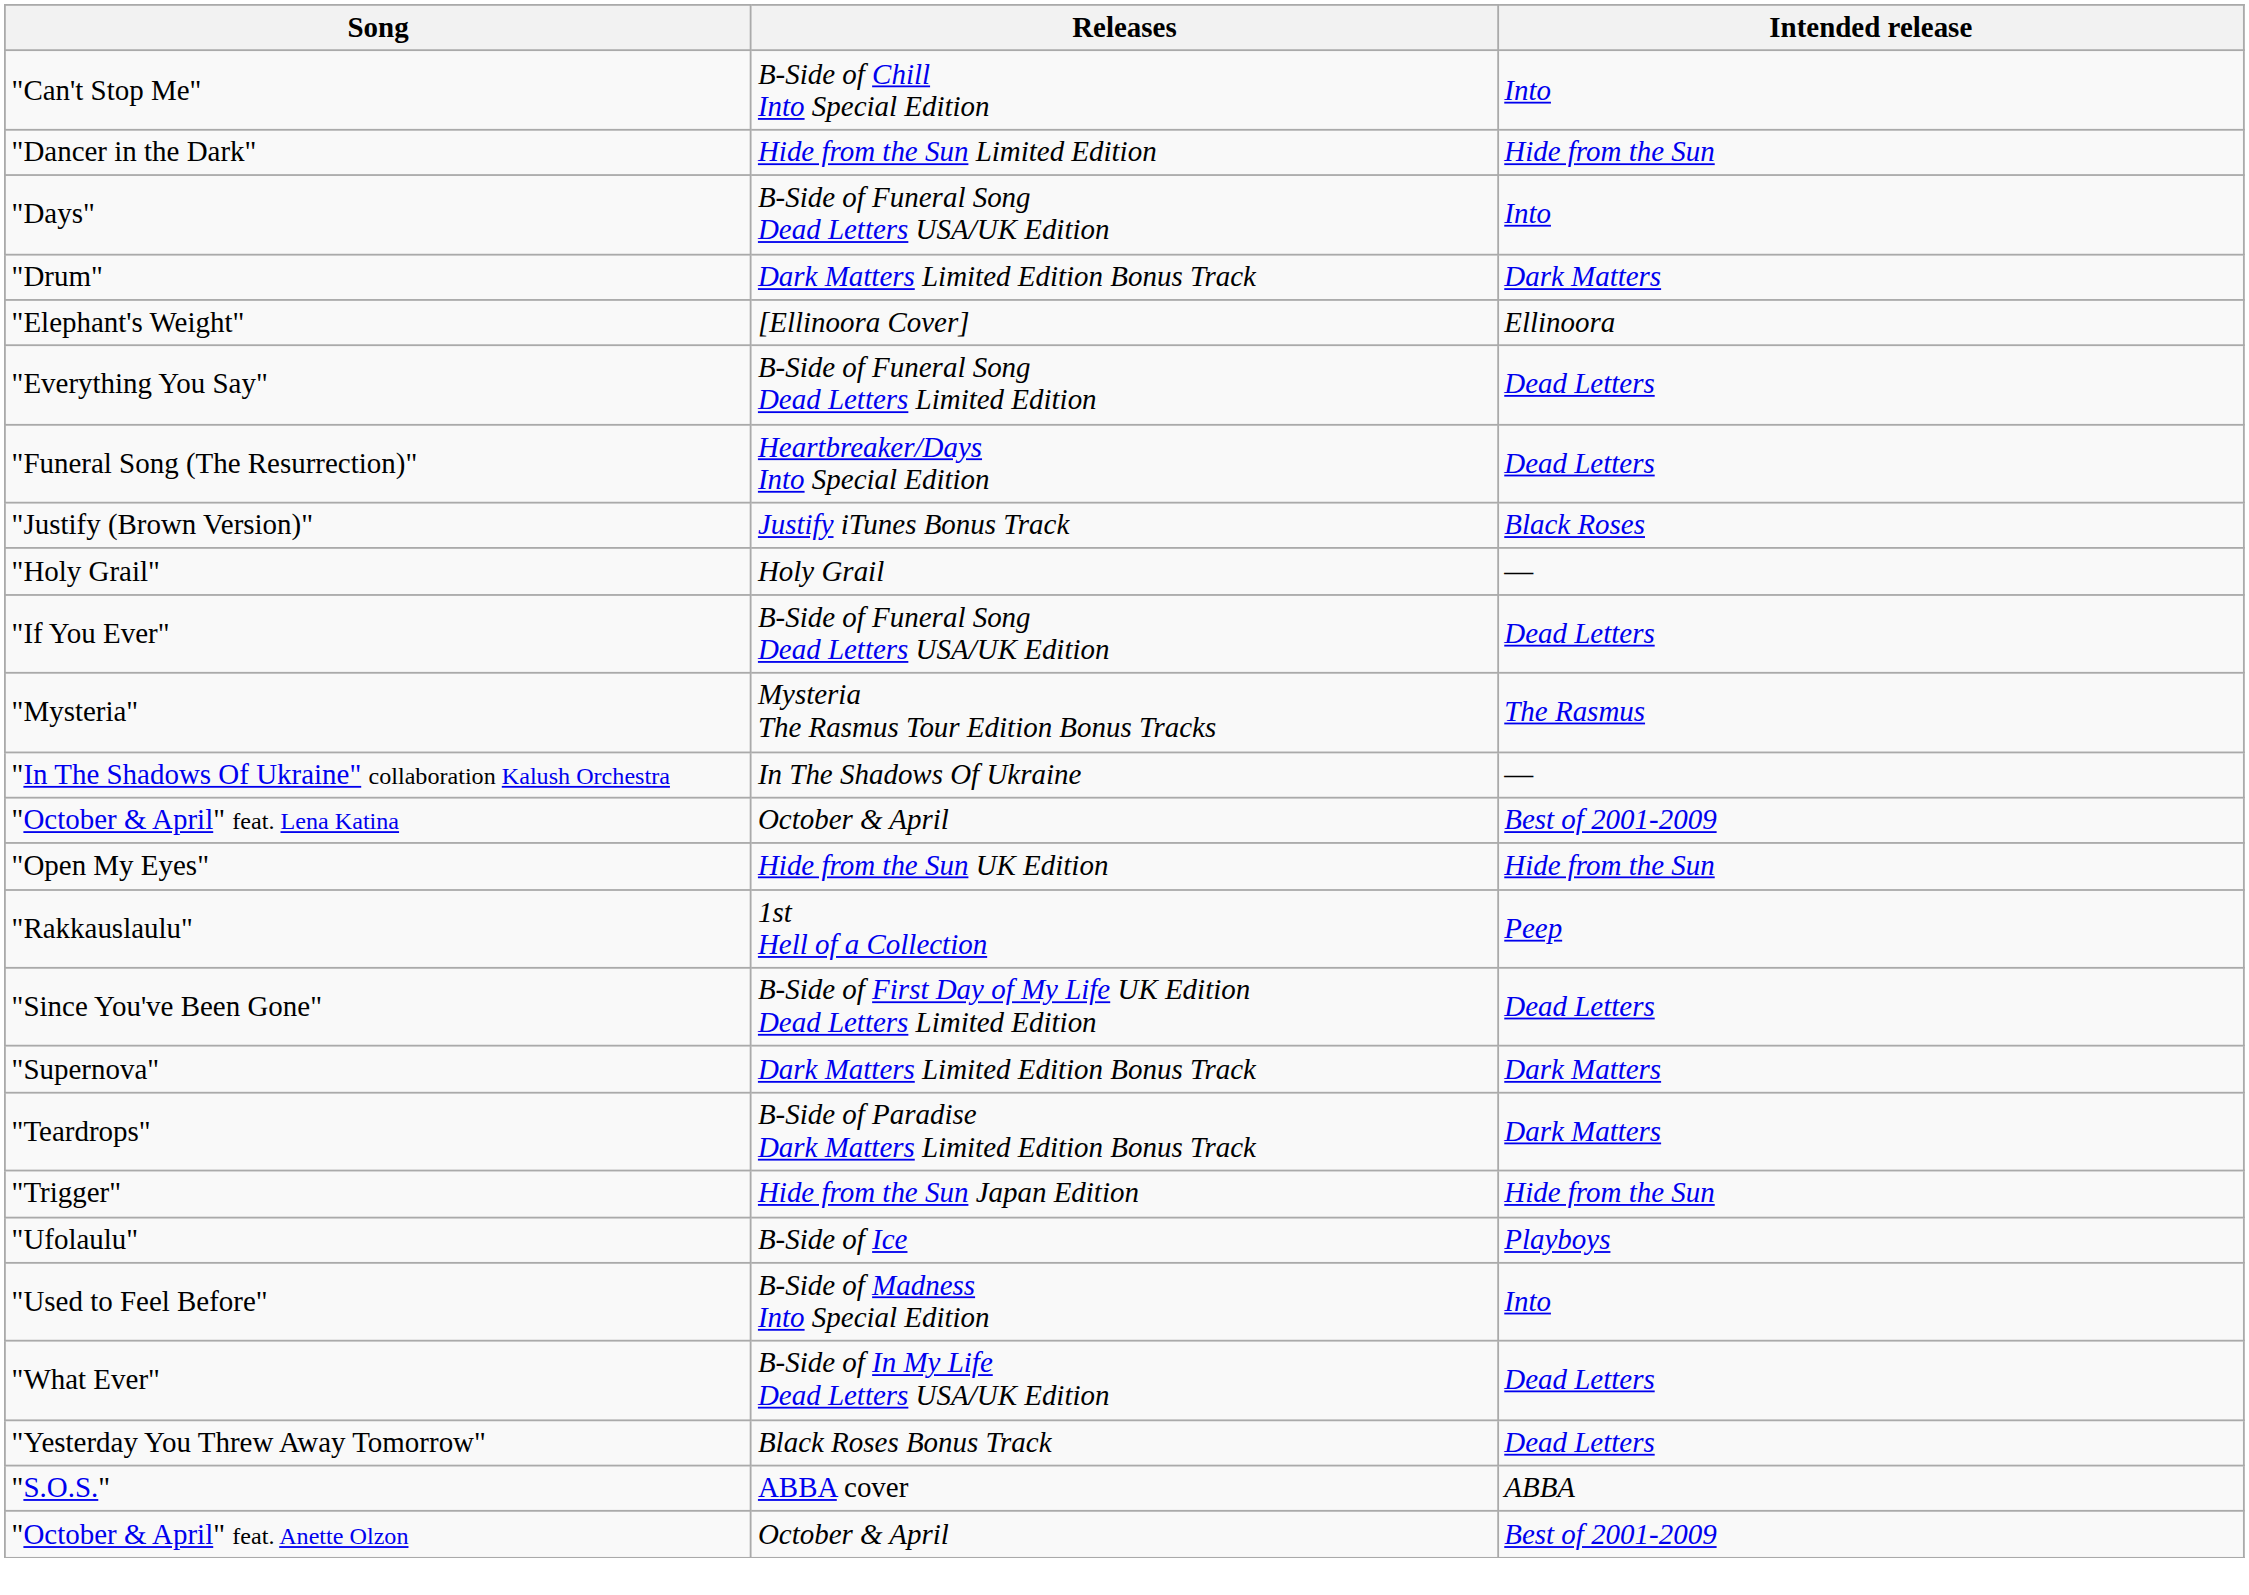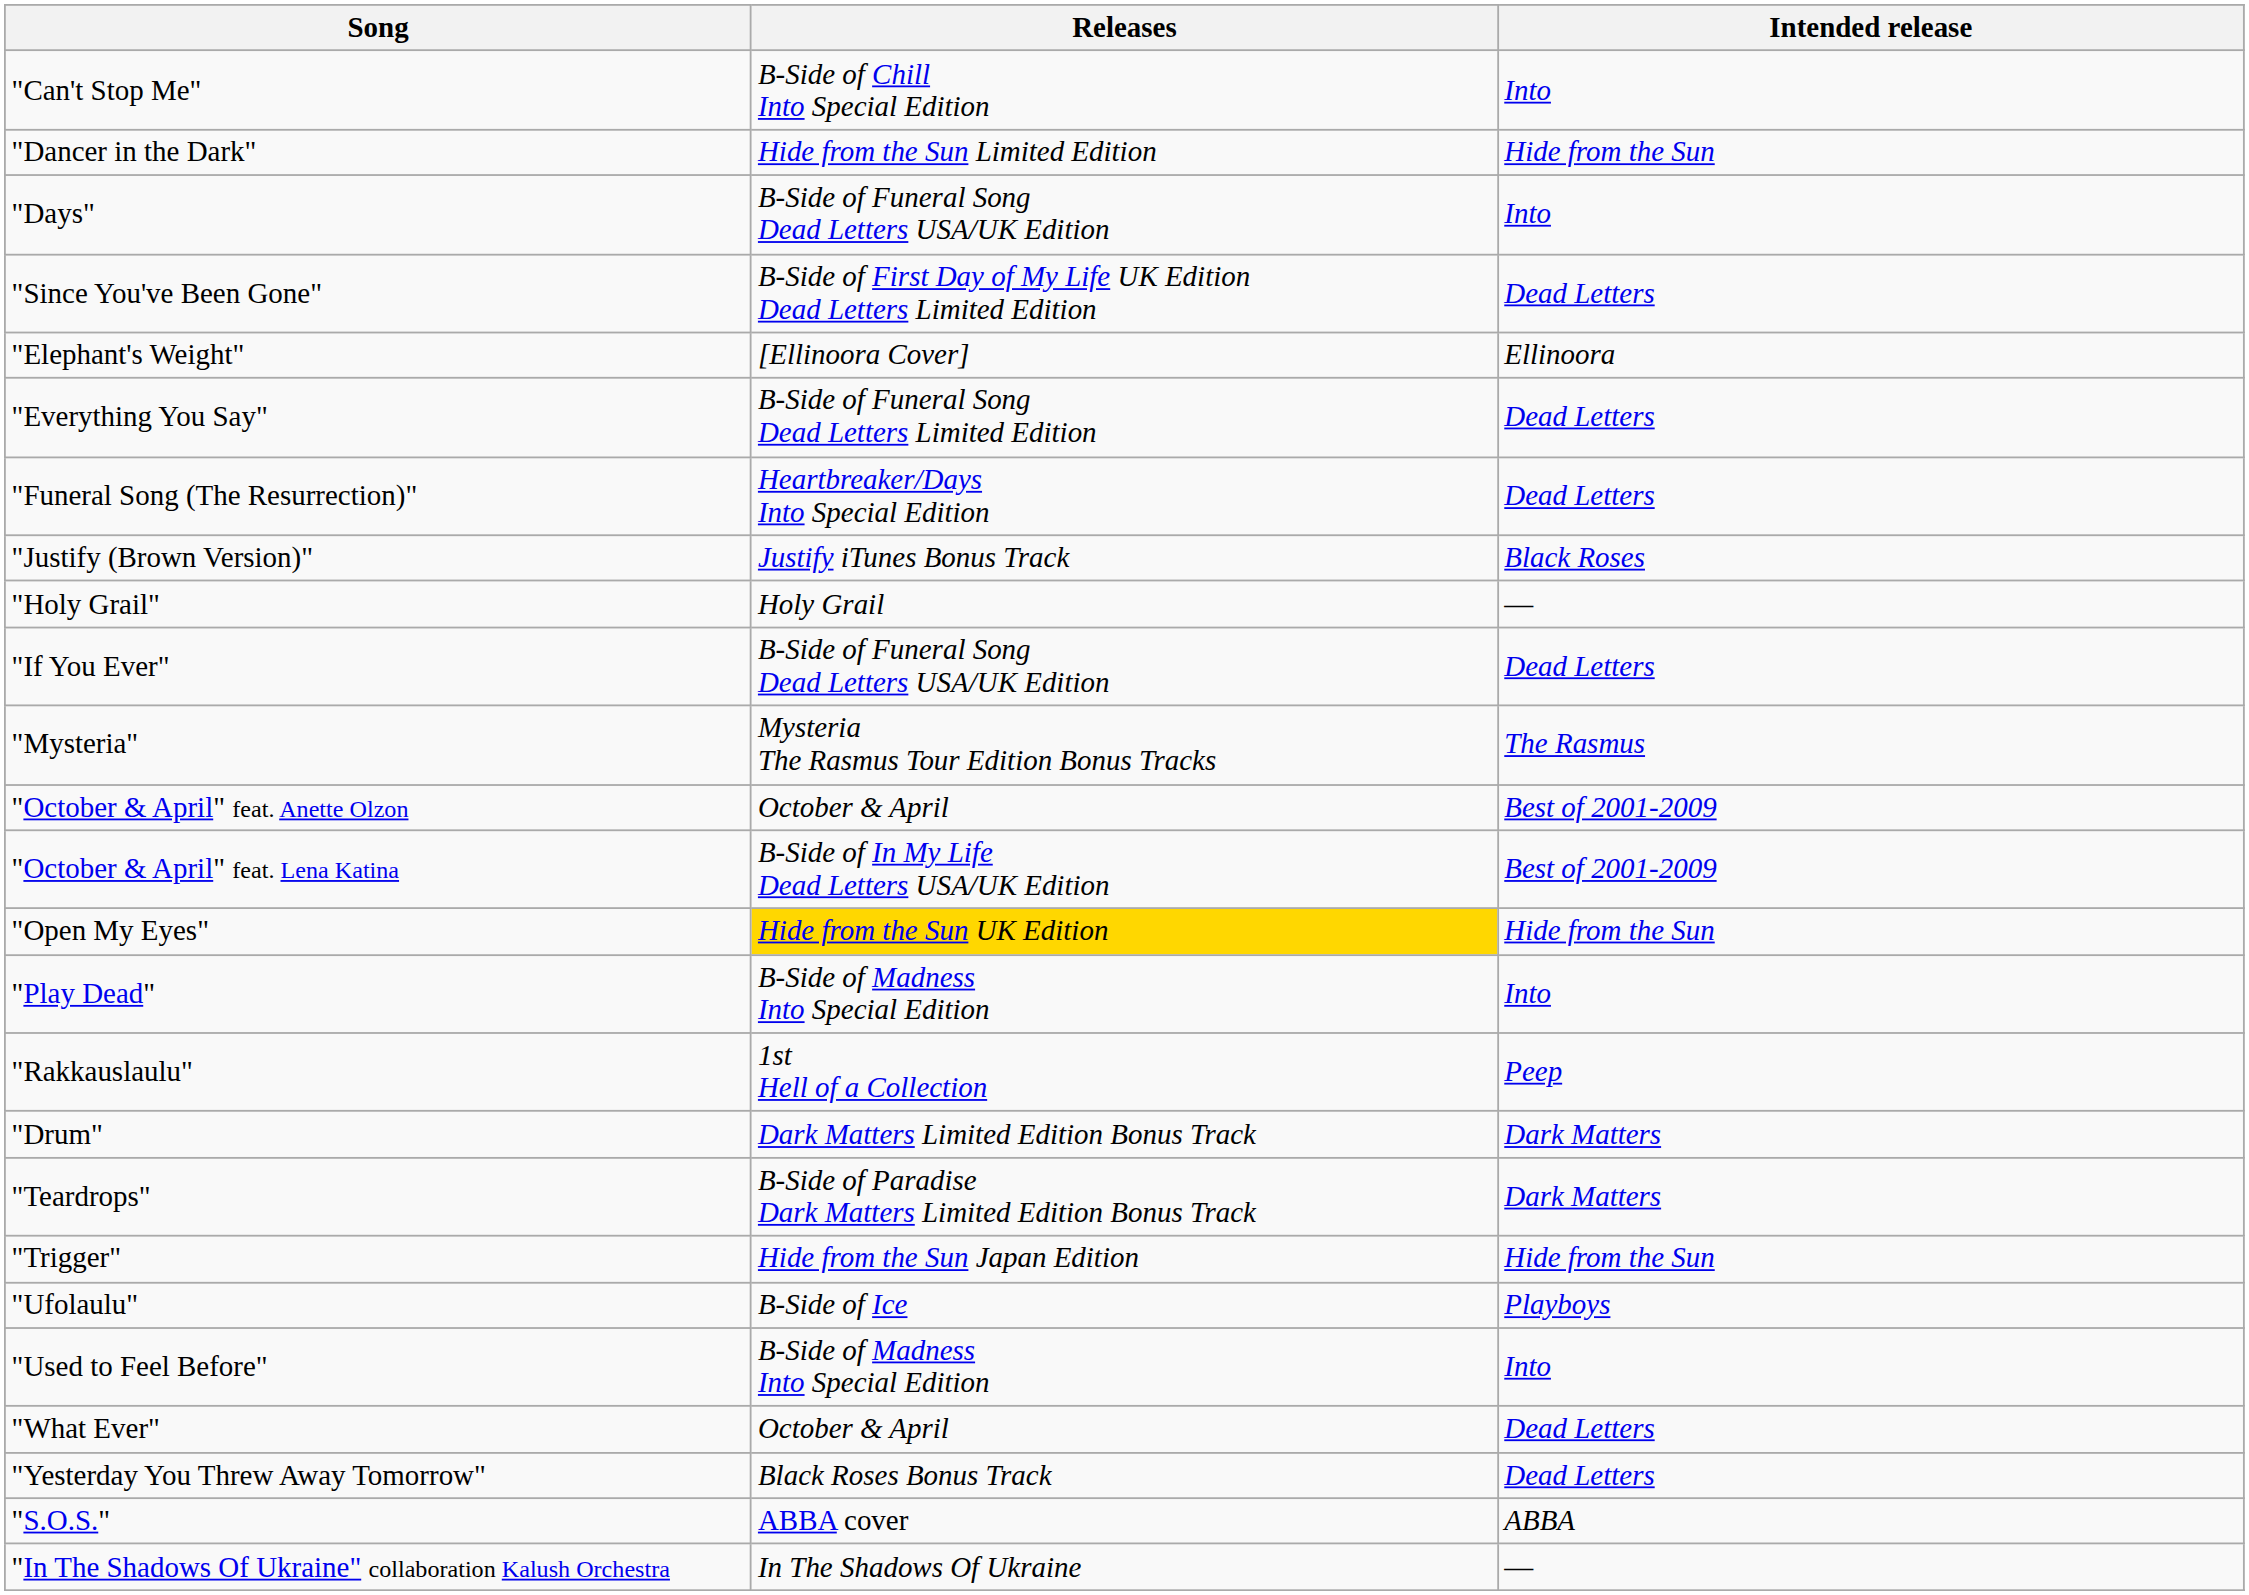 <table class="wikitable sortable">
 <tr>
 <th width=30%>Song</th>
 <th width=30%>Releases</th>
 <th width=30%>Intended release</th>
 </tr>
 <tr>
 <td>"Can't Stop Me"</td>
 <td><em>B-Side of <a href='#'>Chill</a></em><br><em><a href='#'>Into</a> Special Edition</em></td>
 <td><em><a href='#'>Into</a></em></td>
 </tr>
 <tr>
 <td>"Dancer in the Dark"</td>
 <td><em><a href='#'>Hide from the Sun</a> Limited Edition</em></td>
 <td><em><a href='#'>Hide from the Sun</a></em></td>
 </tr>
 <tr>
 <td>"Days"</td>
 <td><em>B-Side of Funeral Song</em><br><em><a href='#'>Dead Letters</a> USA/UK Edition</em></td>
 <td><em><a href='#'>Into</a></em></td>
 </tr>
 <tr>
-<td>"Drum"</td>
-<td><em><a href='#'>Dark Matters</a> Limited Edition Bonus Track</em></td>
-<td><em><a href='#'>Dark Matters</a></em></td>
+<td>"Since You've Been Gone"</td>
+<td><em>B-Side of <a href='#'>First Day of My Life</a> UK Edition</em><br><em><a href='#'>Dead Letters</a> Limited Edition</em></td>
+<td><em><a href='#'>Dead Letters</a></em></td>
 </tr>
 <tr>
 <td>"Elephant's Weight"</td>
 <td><em>[Ellinoora Cover]</em></td>
 <td><em>Ellinoora</em></td>
 </tr>
 <tr>
 <td>"Everything You Say"</td>
 <td><em>B-Side of Funeral Song</em><br><em><a href='#'>Dead Letters</a> Limited Edition</em></td>
 <td><em><a href='#'>Dead Letters</a></em></td>
 </tr>
 <tr>
 <td>"Funeral Song (The Resurrection)"</td>
 <td><em><a href='#'>Heartbreaker/Days</a></em><br><em><a href='#'>Into</a> Special Edition</em></td>
 <td><em><a href='#'>Dead Letters</a></em></td>
 </tr>
 <tr>
 <td>"Justify (Brown Version)"</td>
 <td><em><a href='#'>Justify</a> iTunes Bonus Track</em></td>
 <td><em><a href='#'>Black Roses</a></em></td>
 </tr>
 <tr>
 <td>"Holy Grail"</td>
 <td><em>Holy Grail</em></td>
 <td>—</td>
 </tr>
 <tr>
 <td>"If You Ever"</td>
 <td><em>B-Side of Funeral Song</em><br><em><a href='#'>Dead Letters</a> USA/UK Edition</em></td>
 <td><em><a href='#'>Dead Letters</a></em></td>
 </tr>
 <tr>
 <td>"Mysteria"</td>
 <td><em>Mysteria</em><br><em>The Rasmus Tour Edition Bonus Tracks</em></td>
 <td><em><a href='#'>The Rasmus</a></em></td>
 </tr>
 <tr>
-<td>"<a href='#'>In The Shadows Of Ukraine"</a> <small>collaboration <a href='#'>Kalush Orchestra</a></small></td>
-<td><em>In The Shadows Of Ukraine</em></td>
-<td>—</td>
-</tr>
-<tr>
-<td>"<a href='#'>October & April</a>" <small>feat. <a href='#'>Lena Katina</a></small></td>
+<td>"<a href='#'>October & April</a>" <small>feat. <a href='#'>Anette Olzon</a></small></td>
 <td><em>October & April</em></td>
 <td><em><a href='#'>Best of 2001-2009</a></em></td>
 </tr>
 <tr>
+<td>"<a href='#'>October & April</a>" <small>feat. <a href='#'>Lena Katina</a></small></td>
+<td><em>B-Side of <a href='#'>In My Life</a></em><br><em><a href='#'>Dead Letters</a> USA/UK Edition</em></td>
+<td><em><a href='#'>Best of 2001-2009</a></em></td>
+</tr>
+<tr>
 <td>"Open My Eyes"</td>
-<td><em><a href='#'>Hide from the Sun</a> UK Edition</em></td>
+<td style="background: gold;"><em><a href='#'>Hide from the Sun</a> UK Edition</em></td>
 <td><em><a href='#'>Hide from the Sun</a></em></td>
+</tr>
+<tr>
+<td>"<a href='#'>Play Dead</a>"</td>
+<td><em>B-Side of <a href='#'>Madness</a></em><br><em><a href='#'>Into</a> Special Edition</em></td>
+<td><em><a href='#'>Into</a></em></td>
 </tr>
 <tr>
 <td>"Rakkauslaulu"</td>
 <td><em>1st</em><br><em><a href='#'>Hell of a Collection</a></em></td>
 <td><em><a href='#'>Peep</a></em></td>
 </tr>
 <tr>
-<td>"Since You've Been Gone"</td>
-<td><em>B-Side of <a href='#'>First Day of My Life</a> UK Edition</em><br><em><a href='#'>Dead Letters</a> Limited Edition</em></td>
-<td><em><a href='#'>Dead Letters</a></em></td>
-</tr>
-<tr>
-<td>"Supernova"</td>
+<td>"Drum"</td>
 <td><em><a href='#'>Dark Matters</a> Limited Edition Bonus Track</em></td>
 <td><em><a href='#'>Dark Matters</a></em></td>
 </tr>
 <tr>
 <td>"Teardrops"</td>
 <td><em>B-Side of Paradise</em><br><em><a href='#'>Dark Matters</a> Limited Edition Bonus Track</em></td>
 <td><em><a href='#'>Dark Matters</a></em></td>
 </tr>
 <tr>
 <td>"Trigger"</td>
 <td><em><a href='#'>Hide from the Sun</a> Japan Edition</em></td>
 <td><em><a href='#'>Hide from the Sun</a></em></td>
 </tr>
 <tr>
 <td>"Ufolaulu"</td>
 <td><em>B-Side of <a href='#'>Ice</a></em></td>
 <td><em><a href='#'>Playboys</a></em></td>
 </tr>
 <tr>
 <td>"Used to Feel Before"</td>
 <td><em>B-Side of <a href='#'>Madness</a></em><br><em><a href='#'>Into</a> Special Edition</em></td>
 <td><em><a href='#'>Into</a></em></td>
 </tr>
 <tr>
 <td>"What Ever"</td>
-<td><em>B-Side of <a href='#'>In My Life</a></em><br><em><a href='#'>Dead Letters</a> USA/UK Edition</em></td>
+<td><em>October & April</em></td>
 <td><em><a href='#'>Dead Letters</a></em></td>
 </tr>
 <tr>
 <td>"Yesterday You Threw Away Tomorrow"</td>
 <td><em>Black Roses Bonus Track</em></td>
 <td><em><a href='#'>Dead Letters</a></em></td>
 </tr>
 <tr>
 <td>"<a href='#'>S.O.S.</a>"</td>
 <td><a href='#'>ABBA</a> cover</td>
 <td><em>ABBA</em></td>
 </tr>
 <tr>
-<td>"<a href='#'>October & April</a>" <small>feat. <a href='#'>Anette Olzon</a></small></td>
-<td><em>October & April</em></td>
-<td><em><a href='#'>Best of 2001-2009</a></em></td>
+<td>"<a href='#'>In The Shadows Of Ukraine"</a> <small>collaboration <a href='#'>Kalush Orchestra</a></small></td>
+<td><em>In The Shadows Of Ukraine</em></td>
+<td>—</td>
 </tr>
 <tr>
 </tr>
 </table>
